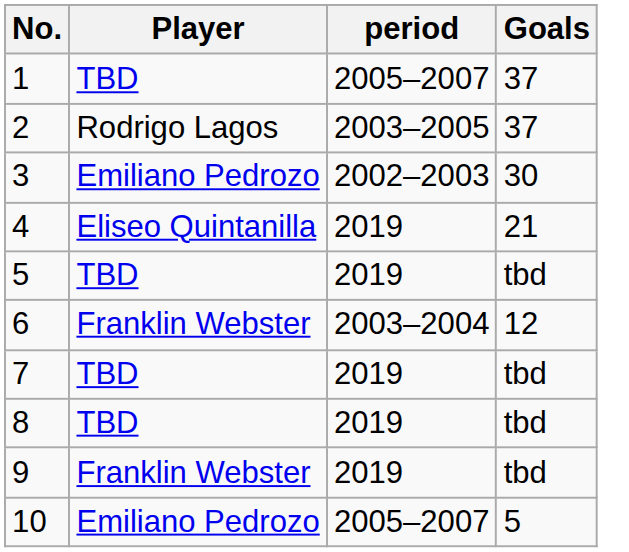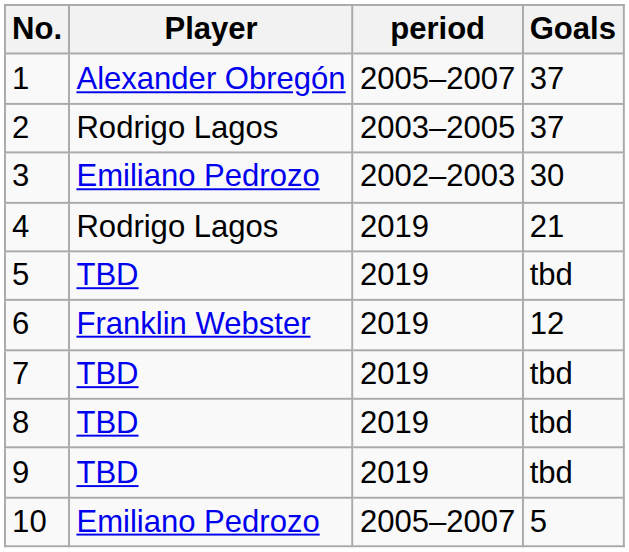 <table class="wikitable">
 <tr>
 <th>No.</th>
 <th>Player</th>
 <th>period</th>
 <th>Goals</th>
 </tr>
 <tr>
 <td>1</td>
-<td>  <a href='#'>TBD</a></td>
+<td> <a href='#'>Alexander Obregón</a></td>
 <td>2005–2007</td>
 <td>37</td>
 </tr>
 <tr>
 <td>2</td>
 <td> Rodrigo Lagos</td>
 <td>2003–2005</td>
 <td>37</td>
 </tr>
 <tr>
 <td>3</td>
 <td>   <a href='#'>Emiliano Pedrozo</a></td>
 <td>2002–2003</td>
 <td>30</td>
 </tr>
 <tr>
 <td>4</td>
-<td>  <a href='#'>Eliseo Quintanilla</a></td>
+<td> Rodrigo Lagos</td>
 <td>2019</td>
 <td>21</td>
 </tr>
 <tr>
 <td>5</td>
 <td>  <a href='#'>TBD</a></td>
 <td>2019</td>
 <td>tbd</td>
 </tr>
 <tr>
 <td>6</td>
 <td> <a href='#'>Franklin Webster</a></td>
-<td>2003–2004</td>
+<td>2019</td>
 <td>12</td>
 </tr>
 <tr>
 <td>7</td>
 <td>  <a href='#'>TBD</a></td>
 <td>2019</td>
 <td>tbd</td>
 </tr>
 <tr>
 <td>8</td>
 <td>  <a href='#'>TBD</a></td>
 <td>2019</td>
 <td>tbd</td>
 </tr>
 <tr>
 <td>9</td>
-<td> <a href='#'>Franklin Webster</a></td>
+<td>  <a href='#'>TBD</a></td>
 <td>2019</td>
 <td>tbd</td>
 </tr>
 <tr>
 <td>10</td>
 <td>   <a href='#'>Emiliano Pedrozo</a></td>
 <td>2005–2007</td>
 <td>5</td>
 </tr>
 </table>
